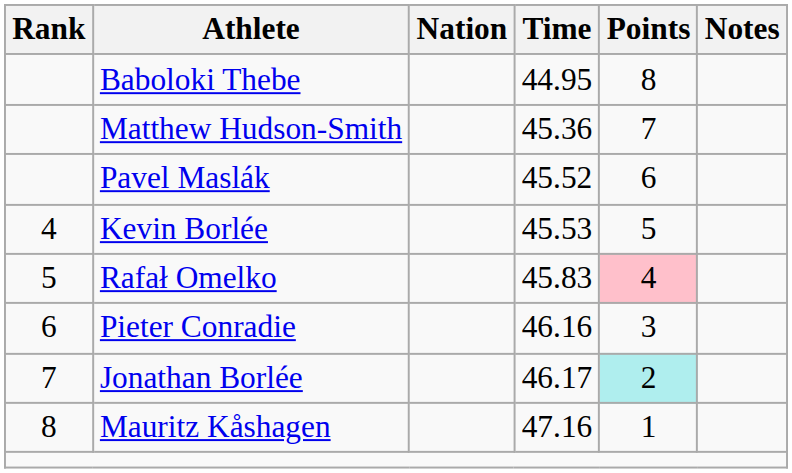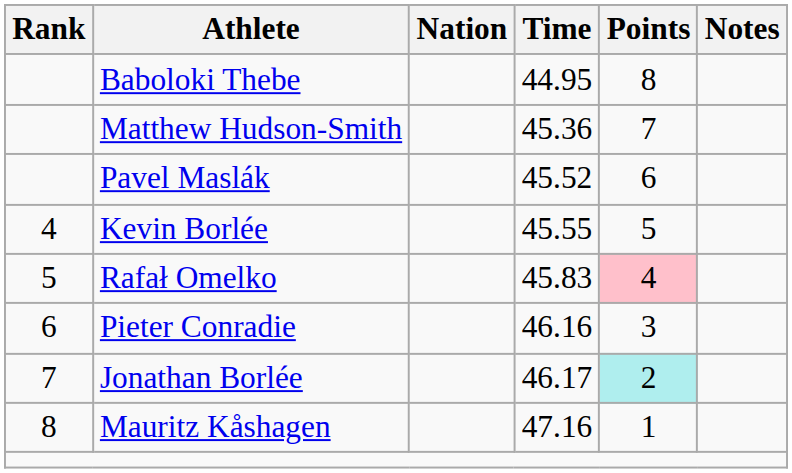 <table class="wikitable sortable" style="text-align:center;">
 <tr>
 <th scope="col" style="width: 10px;">Rank</th>
 <th scope="col">Athlete</th>
 <th scope="col">Nation</th>
 <th scope="col">Time</th>
 <th scope="col">Points</th>
 <th scope="col">Notes</th>
 </tr>
 <tr>
 <td></td>
 <td align=left><a href='#'>Baboloki Thebe</a></td>
 <td align=left></td>
 <td>44.95</td>
 <td>8</td>
 <td></td>
 </tr>
 <tr>
 <td></td>
 <td align=left><a href='#'>Matthew Hudson-Smith</a></td>
 <td align=left></td>
 <td>45.36</td>
 <td>7</td>
 <td></td>
 </tr>
 <tr>
 <td></td>
 <td align=left><a href='#'>Pavel Maslák</a></td>
 <td align=left></td>
 <td>45.52</td>
 <td>6</td>
 <td></td>
 </tr>
 <tr>
 <td>4</td>
 <td align=left><a href='#'>Kevin Borlée</a></td>
 <td align=left></td>
-<td>45.53</td>
+<td>45.55</td>
 <td>5</td>
 <td></td>
 </tr>
 <tr>
 <td>5</td>
 <td align=left><a href='#'>Rafał Omelko</a></td>
 <td align=left></td>
 <td>45.83</td>
 <td style="background: pink;">4</td>
 <td></td>
 </tr>
 <tr>
 <td>6</td>
 <td align=left><a href='#'>Pieter Conradie</a></td>
 <td align=left></td>
 <td>46.16</td>
 <td>3</td>
 <td></td>
 </tr>
 <tr>
 <td>7</td>
 <td align=left><a href='#'>Jonathan Borlée</a></td>
 <td align=left></td>
 <td>46.17</td>
 <td style="background: paleturquoise;">2</td>
 <td></td>
 </tr>
 <tr>
 <td>8</td>
 <td align=left><a href='#'>Mauritz Kåshagen</a></td>
 <td align=left></td>
 <td>47.16</td>
 <td>1</td>
 <td></td>
 </tr>
 <tr class="sortbottom">
 <td colspan="6"></td>
 </tr>
 </table>
